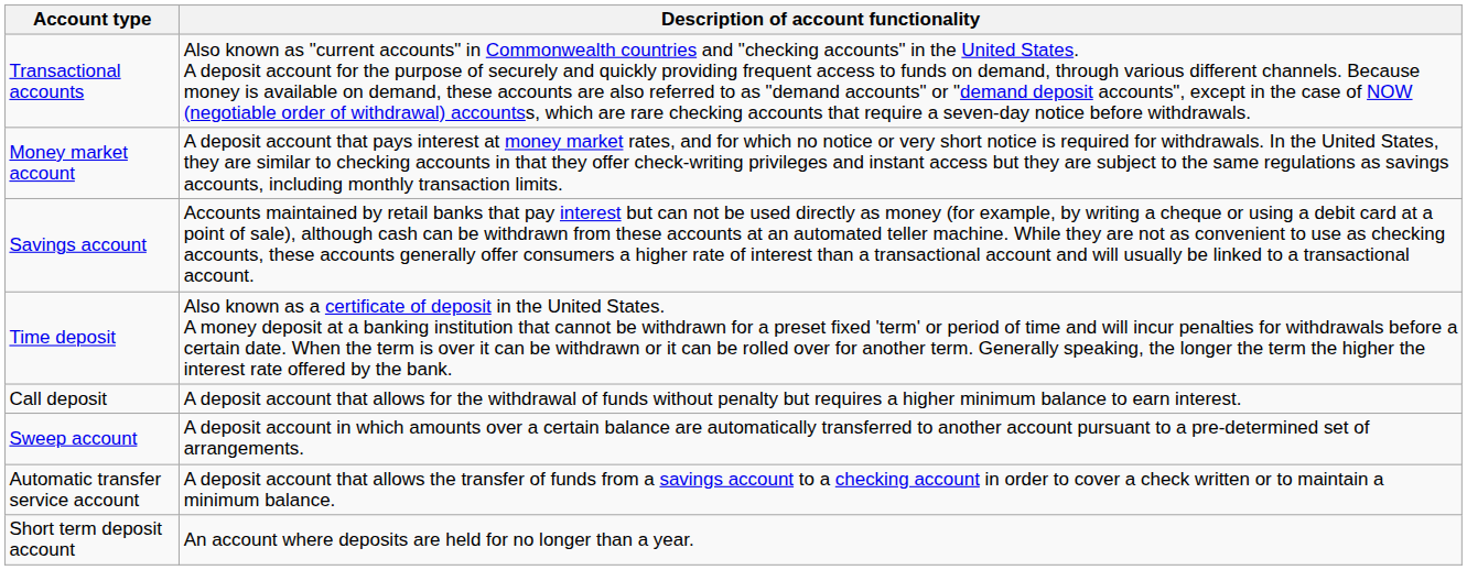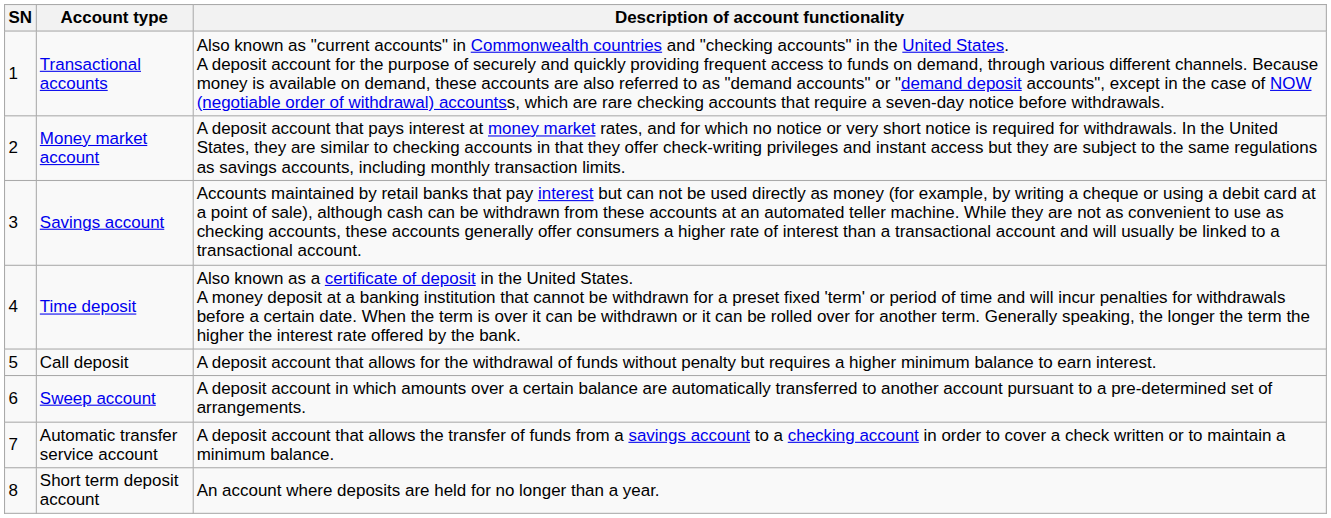 <table class="wikitable">
 <tr>
+<th>SN</th>
 <th>Account type</th>
 <th>Description of account functionality</th>
 </tr>
 <tr>
+<td>1</td>
 <td><a href='#'>Transactional accounts</a></td>
 <td>Also known as "current accounts"  in <a href='#'>Commonwealth countries</a> and "checking accounts" in the <a href='#'>United States</a>.<br>A deposit account for the purpose of securely and quickly providing frequent access to funds on demand, through various different channels. Because money is available on demand, these accounts are also referred to as "demand accounts" or "<a href='#'>demand deposit</a> accounts", except in the case of <a href='#'>NOW (negotiable order of withdrawal) accounts</a>s, which are rare checking accounts that require a seven-day notice before withdrawals.</td>
 </tr>
 <tr>
+<td>2</td>
 <td><a href='#'>Money market account</a></td>
 <td>A deposit account that pays interest at <a href='#'>money market</a> rates, and for which no notice or very short notice is required for withdrawals. In the United States, they are similar to checking accounts in that they offer check-writing privileges and instant access but they are subject to the same regulations as savings accounts, including monthly transaction limits.</td>
 </tr>
 <tr>
+<td>3</td>
 <td><a href='#'>Savings account</a></td>
 <td>Accounts maintained by retail banks that pay <a href='#'>interest</a> but can not be used directly as money (for example, by writing a cheque or using a debit card at a point of sale), although cash can be withdrawn from these accounts at an automated teller machine. While they are not as convenient to use as checking accounts, these accounts generally offer consumers a higher rate of interest than a transactional account and will usually be linked to a transactional account.</td>
 </tr>
 <tr>
+<td>4</td>
 <td><a href='#'>Time deposit</a></td>
 <td>Also known as a <a href='#'>certificate of deposit</a> in the United States.<br>A money deposit at a banking institution that cannot be withdrawn for a preset fixed 'term' or period of time and will incur penalties for withdrawals before a certain date. When the term is over it can be withdrawn or it can be rolled over for another term. Generally speaking, the longer the term the higher the interest rate offered by the bank.</td>
 </tr>
 <tr>
+<td>5</td>
 <td>Call deposit</td>
 <td>A deposit account that allows for the withdrawal of funds without penalty but requires a higher minimum balance to earn interest.</td>
 </tr>
 <tr>
+<td>6</td>
 <td><a href='#'>Sweep account</a></td>
 <td>A deposit account in which amounts over a certain balance are automatically transferred to another account pursuant to a pre-determined set of arrangements.</td>
 </tr>
 <tr>
+<td>7</td>
 <td>Automatic transfer service account</td>
 <td>A deposit account that allows the transfer of funds from a <a href='#'>savings account</a> to a <a href='#'>checking account</a> in order to cover a check written or to maintain a minimum balance.</td>
 </tr>
 <tr>
+<td>8</td>
 <td>Short term deposit account</td>
 <td>An account where deposits are held for no longer than a year.</td>
 </tr>
 </table>
